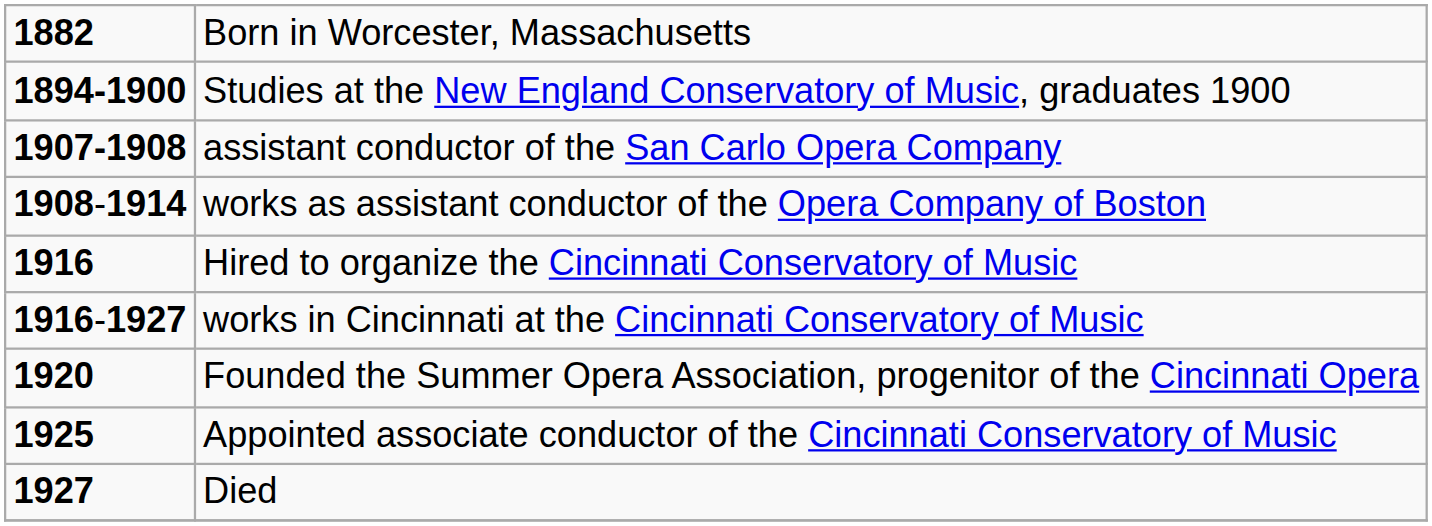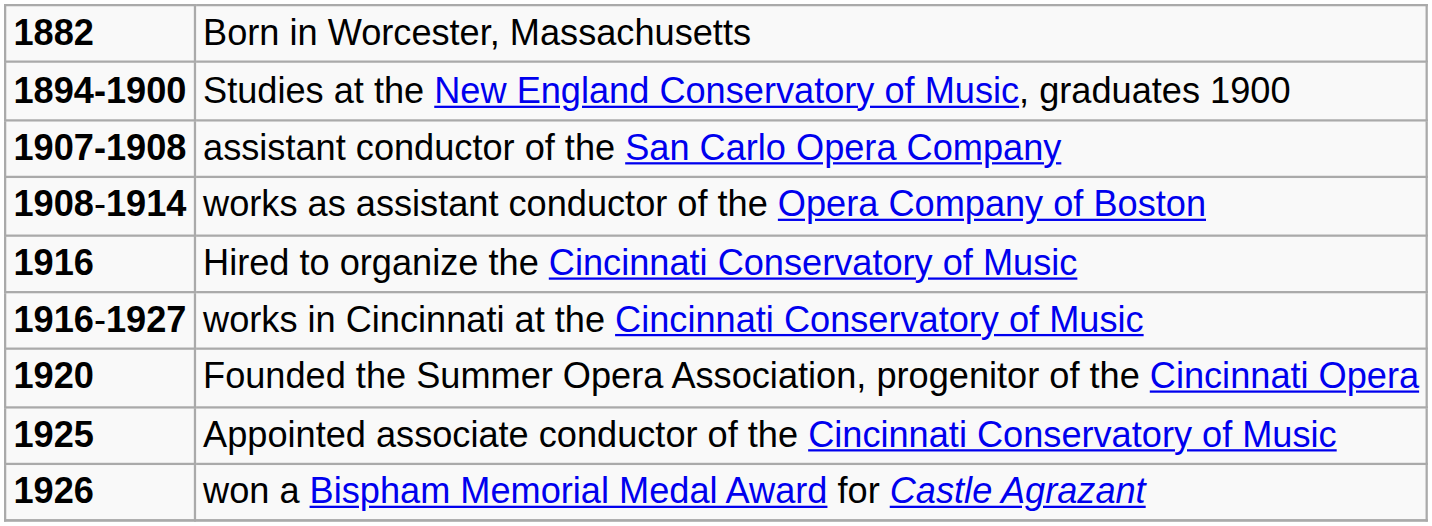 <table class="wikitable">
 <tr>
 <td><strong>1882</strong></td>
 <td>Born in Worcester, Massachusetts</td>
 </tr>
 <tr>
 <td><strong>1894-1900</strong></td>
 <td>Studies at the <a href='#'>New England Conservatory of Music</a>, graduates 1900</td>
 </tr>
 <tr>
 <td><strong>1907-1908</strong></td>
 <td>assistant conductor of the <a href='#'>San Carlo Opera Company</a></td>
 </tr>
 <tr>
 <td><strong>1908</strong>-<strong>1914</strong></td>
 <td>works as assistant conductor of the <a href='#'>Opera Company of Boston</a></td>
 </tr>
 <tr>
 <td><strong>1916</strong></td>
 <td>Hired to organize the <a href='#'>Cincinnati Conservatory of Music</a></td>
 </tr>
 <tr>
 <td><strong>1916</strong>-<strong>1927</strong></td>
 <td>works in Cincinnati at the <a href='#'>Cincinnati Conservatory of Music</a></td>
 </tr>
 <tr>
 <td><strong>1920</strong></td>
 <td>Founded the Summer Opera Association, progenitor of the <a href='#'>Cincinnati Opera</a></td>
 </tr>
 <tr>
 <td><strong>1925</strong></td>
 <td>Appointed associate conductor of the <a href='#'>Cincinnati Conservatory of Music</a></td>
 </tr>
 <tr>
-<td><strong>1927</strong></td>
-<td>Died</td>
+<td><strong>1926</strong></td>
+<td>won a <a href='#'>Bispham Memorial Medal Award</a> for <em><a href='#'>Castle Agrazant</a></em></td>
 </tr>
 <tr>
 </tr>
 </table>
